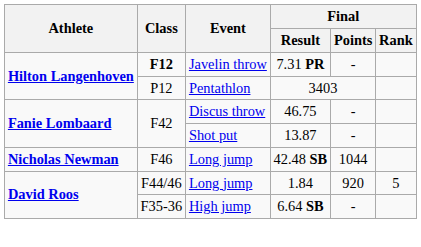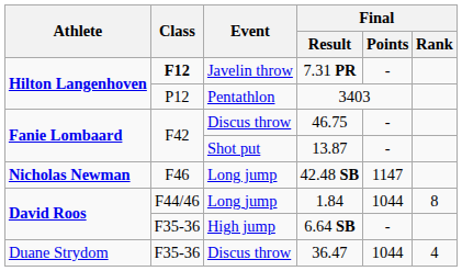 <table class=wikitable style="font-size:90%">
 <tr>
 <th rowspan="2">Athlete</th>
 <th rowspan="2">Class</th>
 <th rowspan="2">Event</th>
 <th colspan="3">Final</th>
 </tr>
 <tr>
 <th>Result</th>
 <th>Points</th>
 <th>Rank</th>
 </tr>
 <tr>
 <td rowspan="2"><strong><a href='#'>Hilton Langenhoven</a></strong></td>
 <td style="text-align:center;"><strong>F12</strong></td>
 <td><a href='#'>Javelin throw</a></td>
 <td style="text-align:center;">7.31 <strong>PR</strong></td>
 <td style="text-align:center;">-</td>
 <td style="text-align:center;"></td>
 </tr>
 <tr>
 <td style="text-align:center;">P12</td>
 <td><a href='#'>Pentathlon</a></td>
 <td style="text-align:center;" colspan="2">3403</td>
 <td style="text-align:center;"></td>
 </tr>
 <tr>
 <td rowspan="2"><strong><a href='#'>Fanie Lombaard</a></strong></td>
 <td rowspan="2" style="text-align:center;">F42</td>
 <td><a href='#'>Discus throw</a></td>
 <td style="text-align:center;">46.75</td>
 <td style="text-align:center;">-</td>
 <td style="text-align:center;"></td>
 </tr>
 <tr>
 <td><a href='#'>Shot put</a></td>
 <td style="text-align:center;">13.87</td>
 <td style="text-align:center;">-</td>
 <td style="text-align:center;"></td>
 </tr>
 <tr>
 <td><strong><a href='#'>Nicholas Newman</a></strong></td>
 <td style="text-align:center;">F46</td>
 <td><a href='#'>Long jump</a></td>
 <td style="text-align:center;">42.48 <strong>SB</strong></td>
-<td style="text-align:center;">1044</td>
+<td style="text-align:center;">1147</td>
 <td style="text-align:center;"></td>
 </tr>
 <tr>
 <td rowspan="2"><strong><a href='#'>David Roos</a></strong></td>
 <td style="text-align:center;">F44/46</td>
 <td><a href='#'>Long jump</a></td>
 <td style="text-align:center;">1.84</td>
-<td style="text-align:center;">920</td>
-<td style="text-align:center;">5</td>
+<td style="text-align:center;">1044</td>
+<td style="text-align:center;">8</td>
 </tr>
 <tr>
 <td style="text-align:center;">F35-36</td>
 <td><a href='#'>High jump</a></td>
 <td style="text-align:center;">6.64 <strong>SB</strong></td>
 <td style="text-align:center;">-</td>
 <td style="text-align:center;"></td>
 </tr>
+<tr>
+<td><a href='#'>Duane Strydom</a></td>
+<td style="text-align:center;">F35-36</td>
+<td><a href='#'>Discus throw</a></td>
+<td style="text-align:center;">36.47</td>
+<td style="text-align:center;">1044</td>
+<td style="text-align:center;">4</td>
+</tr>
 </table>
